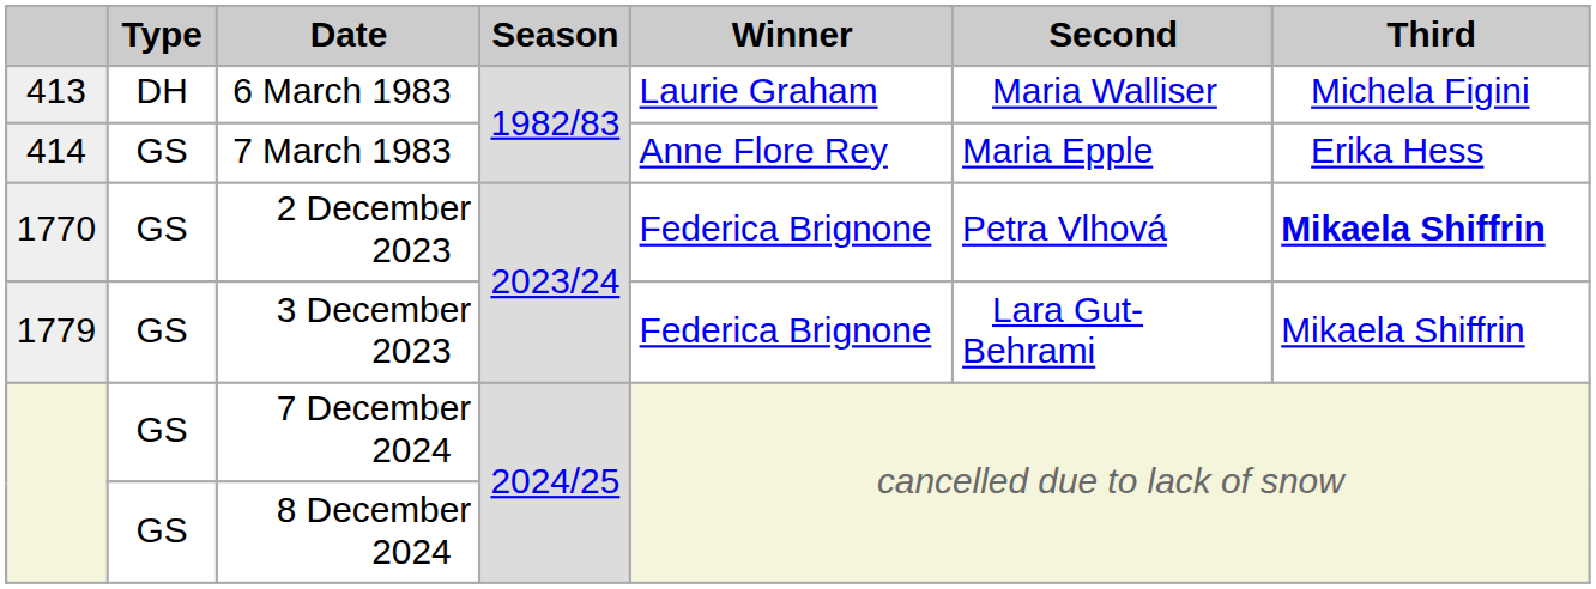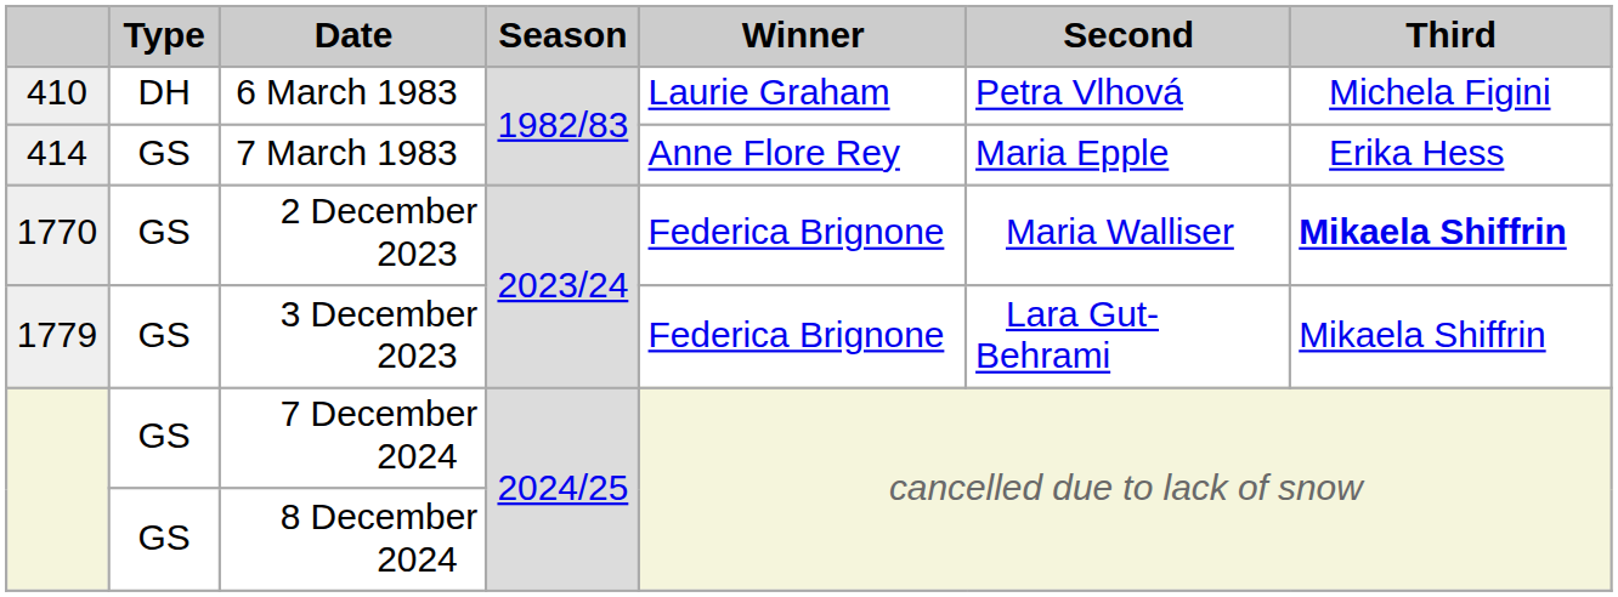 <table class="wikitable" style="background:#fff; font-size:86%; line-height:16px; border:grey solid 1px; border-collapse:collapse">
 <tr>
 <th style="background-color: #ccc;" width="33"></th>
 <th style="background-color: #ccc;" width="40">Type</th>
 <th style="background-color: #ccc;" width="115">Date</th>
 <th style="background-color: #ccc;" width="53">Season</th>
 <th style="background-color: #ccc;" width="160">Winner</th>
 <th style="background-color: #ccc;" width="160">Second</th>
 <th style="background-color: #ccc;" width="160">Third</th>
 </tr>
 <tr>
-<td align=center bgcolor="#EFEFEF">413</td>
+<td align=center bgcolor="#EFEFEF">410</td>
 <td align=center>DH</td>
 <td align=right>6 March 1983  </td>
 <td bgcolor=gainsboro rowspan=2 align=center><a href='#'>1982/83</a></td>
 <td> <a href='#'>Laurie Graham</a></td>
-<td>   <a href='#'>Maria Walliser</a></td>
+<td> <a href='#'>Petra Vlhová</a></td>
 <td>   <a href='#'>Michela Figini</a></td>
 </tr>
 <tr>
 <td align=center bgcolor="#EFEFEF">414</td>
 <td align=center>GS</td>
 <td align=right>7 March 1983  </td>
 <td> <a href='#'>Anne Flore Rey</a></td>
 <td> <a href='#'>Maria Epple</a></td>
 <td>   <a href='#'>Erika Hess</a></td>
 </tr>
 <tr>
 <td align=center bgcolor="#EFEFEF">1770</td>
 <td align=center>GS</td>
 <td align=right>2 December 2023  </td>
 <td bgcolor=gainsboro rowspan=2 align=center><a href='#'>2023/24</a></td>
 <td> <a href='#'>Federica Brignone</a></td>
-<td> <a href='#'>Petra Vlhová</a></td>
+<td>   <a href='#'>Maria Walliser</a></td>
 <td><strong> <a href='#'>Mikaela Shiffrin</a></strong></td>
 </tr>
 <tr>
 <td align=center bgcolor="#EFEFEF">1779</td>
 <td align=center>GS</td>
 <td align=right>3 December 2023  </td>
 <td> <a href='#'>Federica Brignone</a></td>
 <td>   <a href='#'>Lara Gut-Behrami</a></td>
 <td> <a href='#'>Mikaela Shiffrin</a></td>
 </tr>
 <tr>
 <td rowspan=2 bgcolor="F5F5DC"></td>
 <td align=center>GS</td>
 <td align="right">7 December 2024  </td>
 <td bgcolor=gainsboro rowspan=2 align=center><a href='#'>2024/25</a></td>
 <td colspan=3 rowspan=2 align=center bgcolor="F5F5DC" style=color:#696969><em>cancelled due to lack of snow</em></td>
 </tr>
 <tr>
 <td align=center>GS</td>
 <td align="right">8 December 2024  </td>
 </tr>
 </table>
